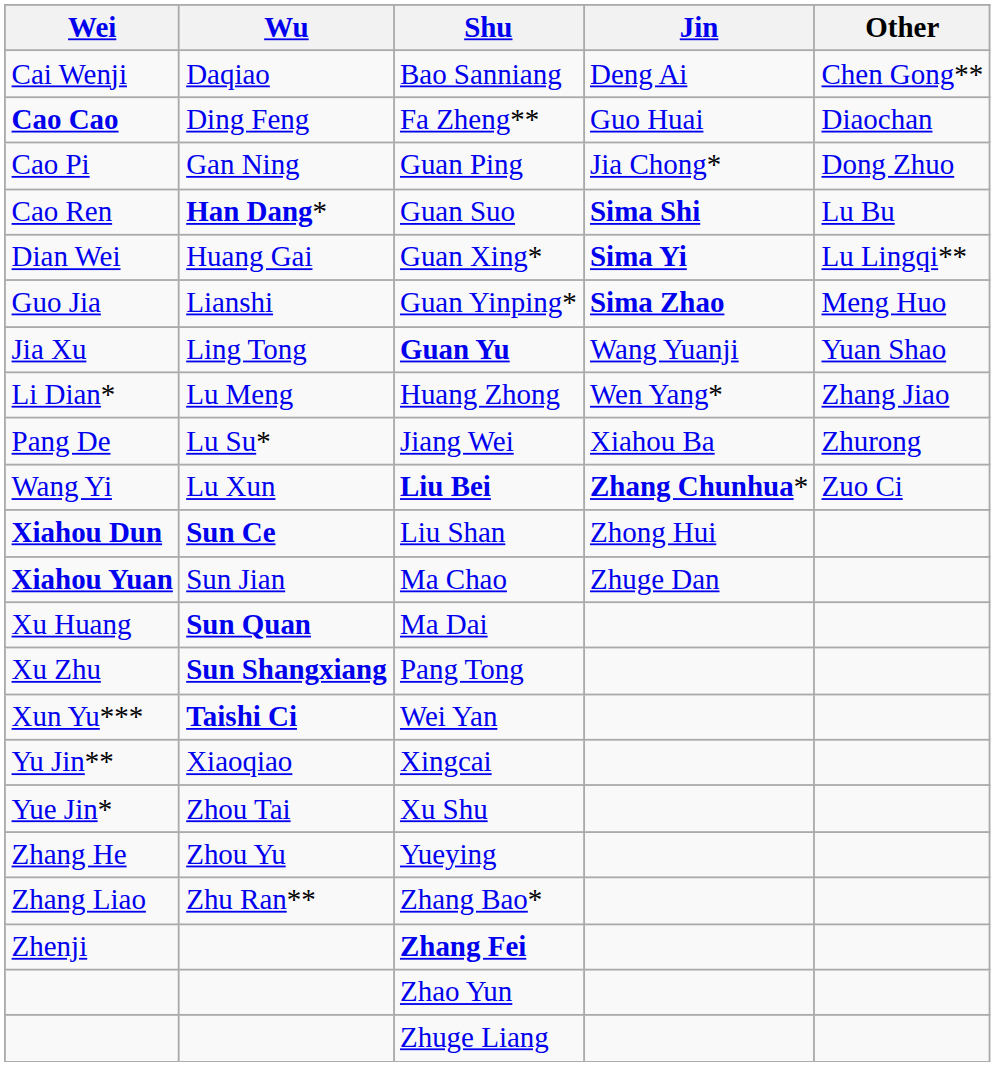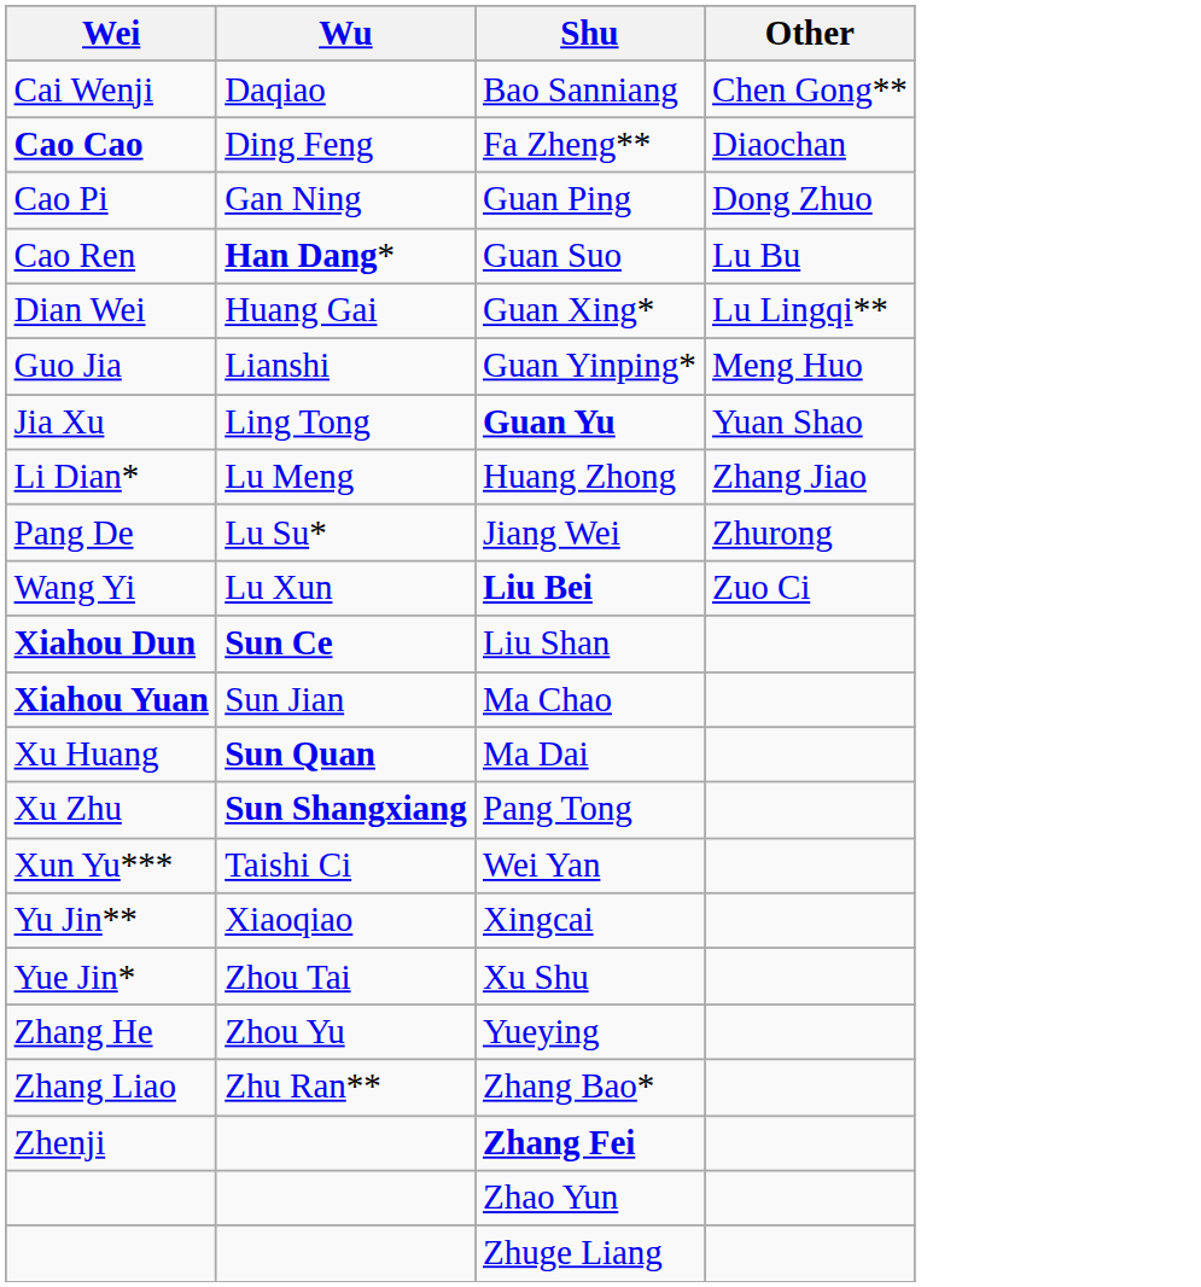 <table class="wikitable sortable">
 <tr>
 <th><a href='#'>Wei</a></th>
 <th><a href='#'>Wu</a></th>
 <th><a href='#'>Shu</a></th>
-<th><a href='#'>Jin</a></th>
 <th>Other</th>
 </tr>
 <tr>
 <td><a href='#'>Cai Wenji</a></td>
 <td><a href='#'>Daqiao</a></td>
 <td><a href='#'>Bao Sanniang</a></td>
-<td><a href='#'>Deng Ai</a></td>
 <td><a href='#'>Chen Gong</a>**</td>
 </tr>
 <tr>
 <td><strong><a href='#'>Cao Cao</a></strong></td>
 <td><a href='#'>Ding Feng</a></td>
 <td><a href='#'>Fa Zheng</a>**</td>
-<td><a href='#'>Guo Huai</a></td>
 <td><a href='#'>Diaochan</a></td>
 </tr>
 <tr>
 <td><a href='#'>Cao Pi</a></td>
 <td><a href='#'>Gan Ning</a></td>
 <td><a href='#'>Guan Ping</a></td>
-<td><a href='#'>Jia Chong</a>*</td>
 <td><a href='#'>Dong Zhuo</a></td>
 </tr>
 <tr>
 <td><a href='#'>Cao Ren</a></td>
 <td><strong><a href='#'>Han Dang</a></strong>*</td>
 <td><a href='#'>Guan Suo</a></td>
-<td><strong><a href='#'>Sima Shi</a></strong></td>
 <td><a href='#'>Lu Bu</a></td>
 </tr>
 <tr>
 <td><a href='#'>Dian Wei</a></td>
 <td><a href='#'>Huang Gai</a></td>
 <td><a href='#'>Guan Xing</a>*</td>
-<td><strong><a href='#'>Sima Yi</a></strong></td>
 <td><a href='#'>Lu Lingqi</a>**</td>
 </tr>
 <tr>
 <td><a href='#'>Guo Jia</a></td>
 <td><a href='#'>Lianshi</a></td>
 <td><a href='#'>Guan Yinping</a>*</td>
-<td><strong><a href='#'>Sima Zhao</a></strong></td>
 <td><a href='#'>Meng Huo</a></td>
 </tr>
 <tr>
 <td><a href='#'>Jia Xu</a></td>
 <td><a href='#'>Ling Tong</a></td>
 <td><strong><a href='#'>Guan Yu</a></strong></td>
-<td><a href='#'>Wang Yuanji</a></td>
 <td><a href='#'>Yuan Shao</a></td>
 </tr>
 <tr>
 <td><a href='#'>Li Dian</a>*</td>
 <td><a href='#'>Lu Meng</a></td>
 <td><a href='#'>Huang Zhong</a></td>
-<td><a href='#'>Wen Yang</a>*</td>
 <td><a href='#'>Zhang Jiao</a></td>
 </tr>
 <tr>
 <td><a href='#'>Pang De</a></td>
 <td><a href='#'>Lu Su</a>*</td>
 <td><a href='#'>Jiang Wei</a></td>
-<td><a href='#'>Xiahou Ba</a></td>
 <td><a href='#'>Zhurong</a></td>
 </tr>
 <tr>
 <td><a href='#'>Wang Yi</a></td>
 <td><a href='#'>Lu Xun</a></td>
 <td><strong><a href='#'>Liu Bei</a></strong></td>
-<td><strong><a href='#'>Zhang Chunhua</a></strong>*</td>
 <td><a href='#'>Zuo Ci</a></td>
 </tr>
 <tr>
 <td><strong><a href='#'>Xiahou Dun</a></strong></td>
 <td><strong><a href='#'>Sun Ce</a></strong></td>
 <td><a href='#'>Liu Shan</a></td>
-<td><a href='#'>Zhong Hui</a></td>
 <td></td>
 </tr>
 <tr>
 <td><strong><a href='#'>Xiahou Yuan</a></strong></td>
 <td><a href='#'>Sun Jian</a></td>
 <td><a href='#'>Ma Chao</a></td>
-<td><a href='#'>Zhuge Dan</a></td>
 <td></td>
 </tr>
 <tr>
 <td><a href='#'>Xu Huang</a></td>
 <td><strong><a href='#'>Sun Quan</a></strong></td>
 <td><a href='#'>Ma Dai</a></td>
 <td></td>
-<td></td>
 </tr>
 <tr>
 <td><a href='#'>Xu Zhu</a></td>
 <td><strong><a href='#'>Sun Shangxiang</a></strong></td>
 <td><a href='#'>Pang Tong</a></td>
 <td></td>
-<td></td>
 </tr>
 <tr>
 <td><a href='#'>Xun Yu</a>***</td>
-<td><strong><a href='#'>Taishi Ci</a></strong></td>
+<td><a href='#'>Taishi Ci</a></td>
 <td><a href='#'>Wei Yan</a></td>
-<td></td>
 <td></td>
 </tr>
 <tr>
 <td><a href='#'>Yu Jin</a>**</td>
 <td><a href='#'>Xiaoqiao</a></td>
 <td><a href='#'>Xingcai</a></td>
 <td></td>
-<td></td>
 </tr>
 <tr>
 <td><a href='#'>Yue Jin</a>*</td>
 <td><a href='#'>Zhou Tai</a></td>
 <td><a href='#'>Xu Shu</a></td>
-<td></td>
 <td></td>
 </tr>
 <tr>
 <td><a href='#'>Zhang He</a></td>
 <td><a href='#'>Zhou Yu</a></td>
 <td><a href='#'>Yueying</a></td>
 <td></td>
-<td></td>
 </tr>
 <tr>
 <td><a href='#'>Zhang Liao</a></td>
 <td><a href='#'>Zhu Ran</a>**</td>
 <td><a href='#'>Zhang Bao</a>*</td>
-<td></td>
 <td></td>
 </tr>
 <tr>
 <td><a href='#'>Zhenji</a></td>
 <td></td>
 <td><strong><a href='#'>Zhang Fei</a></strong></td>
 <td></td>
-<td></td>
 </tr>
 <tr>
 <td></td>
 <td></td>
 <td><a href='#'>Zhao Yun</a></td>
-<td></td>
 <td></td>
 </tr>
 <tr>
 <td></td>
 <td></td>
 <td><a href='#'>Zhuge Liang</a></td>
 <td></td>
-<td></td>
 </tr>
 </table>
